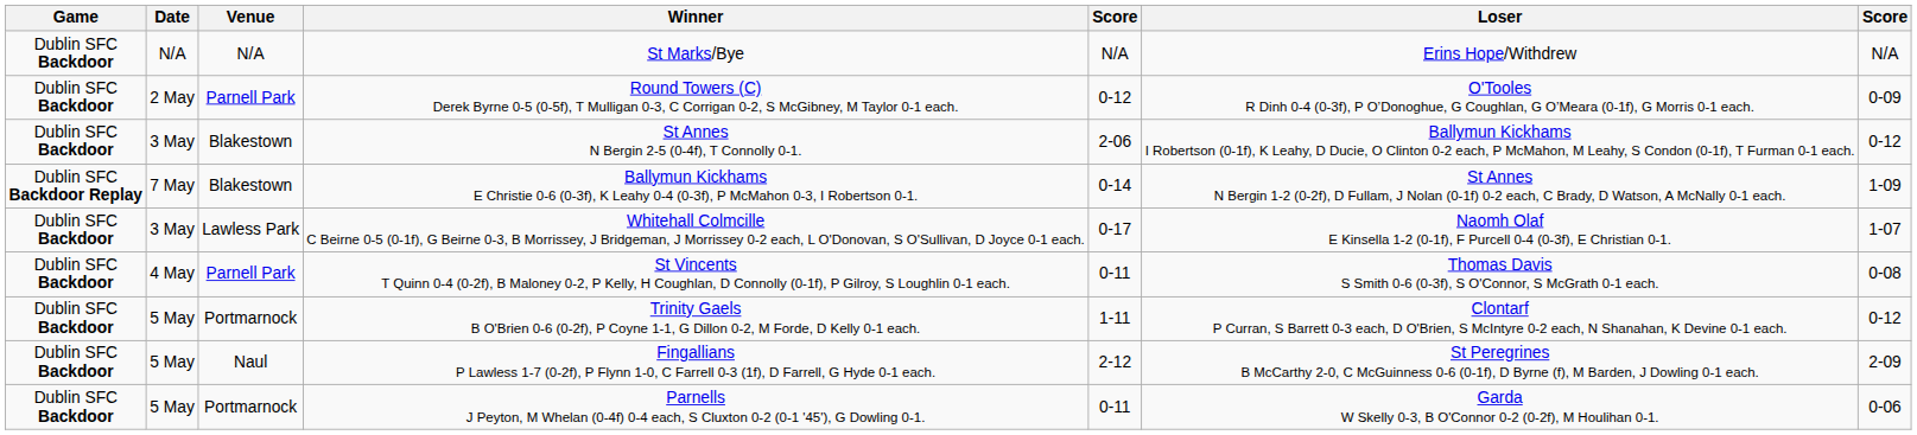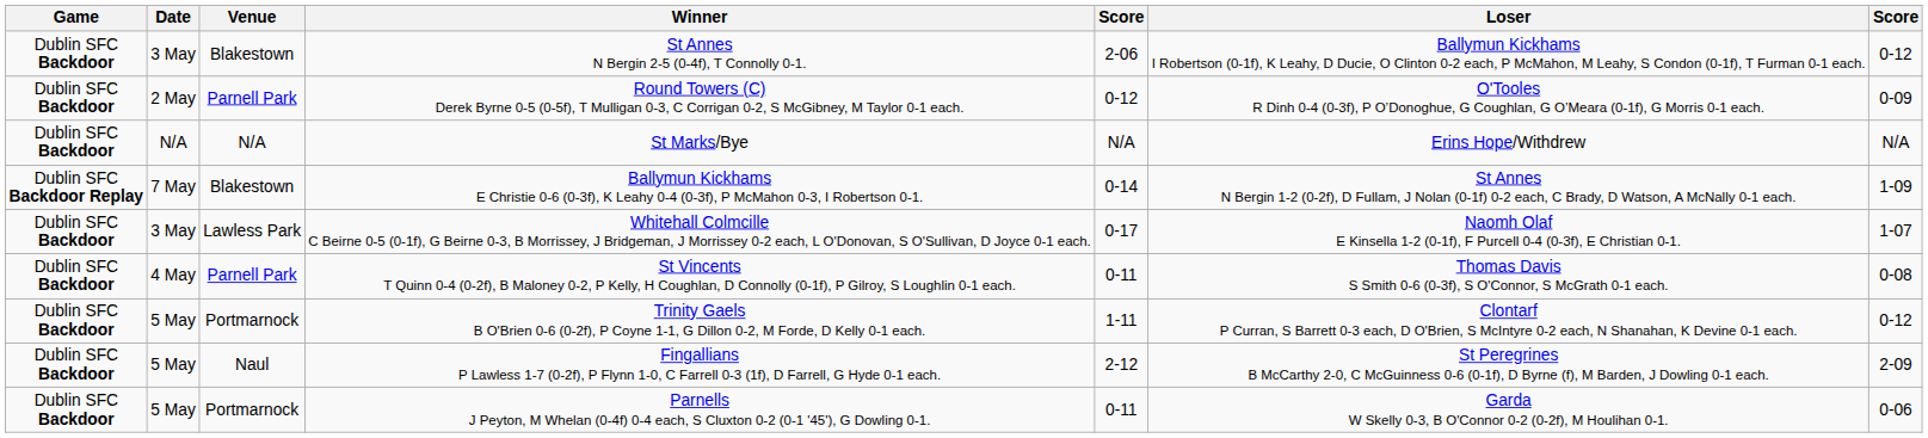 <table class="wikitable">
 <tr>
 <th>Game</th>
 <th>Date</th>
 <th>Venue</th>
 <th>Winner</th>
 <th>Score</th>
 <th>Loser</th>
 <th>Score</th>
 </tr>
 <tr align="center">
 <td>Dublin SFC<br><strong>Backdoor</strong></td>
-<td>N/A</td>
-<td>N/A</td>
-<td><a href='#'>St Marks</a>/Bye</td>
-<td>N/A</td>
-<td><a href='#'>Erins Hope</a>/Withdrew</td>
-<td>N/A</td>
+<td>3 May</td>
+<td>Blakestown</td>
+<td><a href='#'>St Annes</a><br><small>N Bergin 2-5 (0-4f), T Connolly 0-1.</small></td>
+<td>2-06</td>
+<td><a href='#'>Ballymun Kickhams</a><br><small>I Robertson (0-1f), K Leahy, D Ducie, O Clinton 0-2 each, P McMahon, M Leahy, S Condon (0-1f), T Furman 0-1 each.</small></td>
+<td>0-12</td>
 </tr>
 <tr align="center">
 <td>Dublin SFC<br><strong>Backdoor</strong></td>
 <td>2 May</td>
 <td><a href='#'>Parnell Park</a></td>
 <td><a href='#'>Round Towers (C)</a><br><small>Derek Byrne 0-5 (0-5f), T Mulligan 0-3, C Corrigan 0-2, S McGibney, M Taylor 0-1 each.</small></td>
 <td>0-12</td>
 <td><a href='#'>O'Tooles</a><br><small>R Dinh 0-4 (0-3f), P O’Donoghue, G Coughlan, G O’Meara (0-1f), G Morris 0-1 each.</small></td>
 <td>0-09</td>
 </tr>
 <tr align="center">
 <td>Dublin SFC<br><strong>Backdoor</strong></td>
-<td>3 May</td>
-<td>Blakestown</td>
-<td><a href='#'>St Annes</a><br><small>N Bergin 2-5 (0-4f), T Connolly 0-1.</small></td>
-<td>2-06</td>
-<td><a href='#'>Ballymun Kickhams</a><br><small>I Robertson (0-1f), K Leahy, D Ducie, O Clinton 0-2 each, P McMahon, M Leahy, S Condon (0-1f), T Furman 0-1 each.</small></td>
-<td>0-12</td>
+<td>N/A</td>
+<td>N/A</td>
+<td><a href='#'>St Marks</a>/Bye</td>
+<td>N/A</td>
+<td><a href='#'>Erins Hope</a>/Withdrew</td>
+<td>N/A</td>
 </tr>
 <tr align="center">
 <td>Dublin SFC<br><strong>Backdoor Replay</strong></td>
 <td>7 May</td>
 <td>Blakestown</td>
 <td><a href='#'>Ballymun Kickhams</a><br><small>E Christie 0-6 (0-3f), K Leahy 0-4 (0-3f), P McMahon 0-3, I Robertson 0-1.</small></td>
 <td>0-14</td>
 <td><a href='#'>St Annes</a><br><small>N Bergin 1-2 (0-2f), D Fullam, J Nolan (0-1f) 0-2 each, C Brady, D Watson, A McNally 0-1 each.</small></td>
 <td>1-09</td>
 </tr>
 <tr align="center">
 <td>Dublin SFC<br><strong>Backdoor</strong></td>
 <td>3 May</td>
 <td>Lawless Park</td>
 <td><a href='#'>Whitehall Colmcille</a><br><small>C Beirne 0-5 (0-1f), G Beirne 0-3, B Morrissey, J Bridgeman, J Morrissey 0-2 each, L O'Donovan, S O'Sullivan, D Joyce 0-1 each.</small></td>
 <td>0-17</td>
 <td><a href='#'>Naomh Olaf</a><br><small>E Kinsella 1-2 (0-1f), F Purcell 0-4 (0-3f), E Christian 0-1.</small></td>
 <td>1-07</td>
 </tr>
 <tr align="center">
 <td>Dublin SFC<br><strong>Backdoor</strong></td>
 <td>4 May</td>
 <td><a href='#'>Parnell Park</a></td>
 <td><a href='#'>St Vincents</a><br><small>T Quinn 0-4 (0-2f), B Maloney 0-2, P Kelly, H Coughlan, D Connolly (0-1f), P Gilroy, S Loughlin 0-1 each.</small></td>
 <td>0-11</td>
 <td><a href='#'>Thomas Davis</a><br><small>S Smith 0-6 (0-3f), S O'Connor, S McGrath 0-1 each.</small></td>
 <td>0-08</td>
 </tr>
 <tr align="center">
 <td>Dublin SFC<br><strong>Backdoor</strong></td>
 <td>5 May</td>
 <td>Portmarnock</td>
 <td><a href='#'>Trinity Gaels</a><br><small>B O'Brien 0-6 (0-2f), P Coyne 1-1, G Dillon 0-2, M Forde, D Kelly 0-1 each.</small></td>
 <td>1-11</td>
 <td><a href='#'>Clontarf</a><br><small>P Curran, S Barrett 0-3 each, D O'Brien, S McIntyre 0-2 each, N Shanahan, K Devine 0-1 each.</small></td>
 <td>0-12</td>
 </tr>
 <tr align="center">
 <td>Dublin SFC<br><strong>Backdoor</strong></td>
 <td>5 May</td>
 <td>Naul</td>
 <td><a href='#'>Fingallians</a><br><small>P Lawless 1-7 (0-2f), P Flynn 1-0, C Farrell 0-3 (1f), D Farrell, G Hyde 0-1 each.</small></td>
 <td>2-12</td>
 <td><a href='#'>St Peregrines</a><br><small>B McCarthy 2-0, C McGuinness 0-6 (0-1f), D Byrne (f), M Barden, J Dowling 0-1 each.</small></td>
 <td>2-09</td>
 </tr>
 <tr align="center">
 <td>Dublin SFC<br><strong>Backdoor</strong></td>
 <td>5 May</td>
 <td>Portmarnock</td>
 <td><a href='#'>Parnells</a><br><small>J Peyton, M Whelan (0-4f) 0-4 each, S Cluxton 0-2 (0-1 '45'), G Dowling 0-1.</small></td>
 <td>0-11</td>
 <td><a href='#'>Garda</a><br><small>W Skelly 0-3, B O'Connor 0-2 (0-2f), M Houlihan 0-1.</small></td>
 <td>0-06</td>
 </tr>
 </table>
